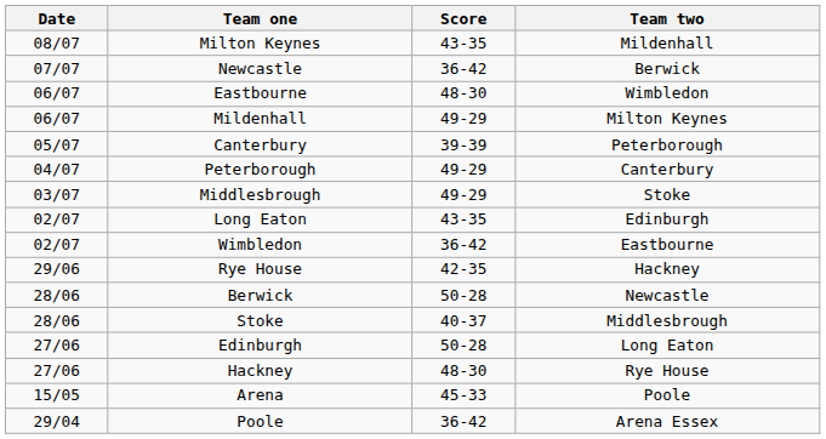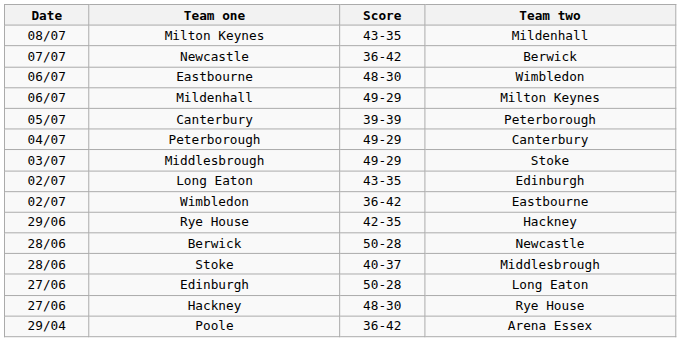 <table class="wikitable" style="text-align: center">
 <tr>
 <th width=80>Date</th>
 <th width=250>Team one</th>
 <th width=80>Score</th>
 <th width=250>Team two</th>
 </tr>
 <tr>
 <td>08/07</td>
 <td>Milton Keynes</td>
 <td>43-35</td>
 <td>Mildenhall</td>
 </tr>
 <tr>
 <td>07/07</td>
 <td>Newcastle</td>
 <td>36-42</td>
 <td>Berwick</td>
 </tr>
 <tr>
 <td>06/07</td>
 <td>Eastbourne</td>
 <td>48-30</td>
 <td>Wimbledon</td>
 </tr>
 <tr>
 <td>06/07</td>
 <td>Mildenhall</td>
 <td>49-29</td>
 <td>Milton Keynes</td>
 </tr>
 <tr>
 <td>05/07</td>
 <td>Canterbury</td>
 <td>39-39</td>
 <td>Peterborough</td>
 </tr>
 <tr>
 <td>04/07</td>
 <td>Peterborough</td>
 <td>49-29</td>
 <td>Canterbury</td>
 </tr>
 <tr>
 <td>03/07</td>
 <td>Middlesbrough</td>
 <td>49-29</td>
 <td>Stoke</td>
 </tr>
 <tr>
 <td>02/07</td>
 <td>Long Eaton</td>
 <td>43-35</td>
 <td>Edinburgh</td>
 </tr>
 <tr>
 <td>02/07</td>
 <td>Wimbledon</td>
 <td>36-42</td>
 <td>Eastbourne</td>
 </tr>
 <tr>
 <td>29/06</td>
 <td>Rye House</td>
 <td>42-35</td>
 <td>Hackney</td>
 </tr>
 <tr>
 <td>28/06</td>
 <td>Berwick</td>
 <td>50-28</td>
 <td>Newcastle</td>
 </tr>
 <tr>
 <td>28/06</td>
 <td>Stoke</td>
 <td>40-37</td>
 <td>Middlesbrough</td>
 </tr>
 <tr>
 <td>27/06</td>
 <td>Edinburgh</td>
 <td>50-28</td>
 <td>Long Eaton</td>
 </tr>
 <tr>
 <td>27/06</td>
 <td>Hackney</td>
 <td>48-30</td>
 <td>Rye House</td>
 </tr>
 <tr>
-<td>15/05</td>
-<td>Arena</td>
-<td>45-33</td>
-<td>Poole</td>
-</tr>
-<tr>
 <td>29/04</td>
 <td>Poole</td>
 <td>36-42</td>
 <td>Arena Essex</td>
 </tr>
 </table>
